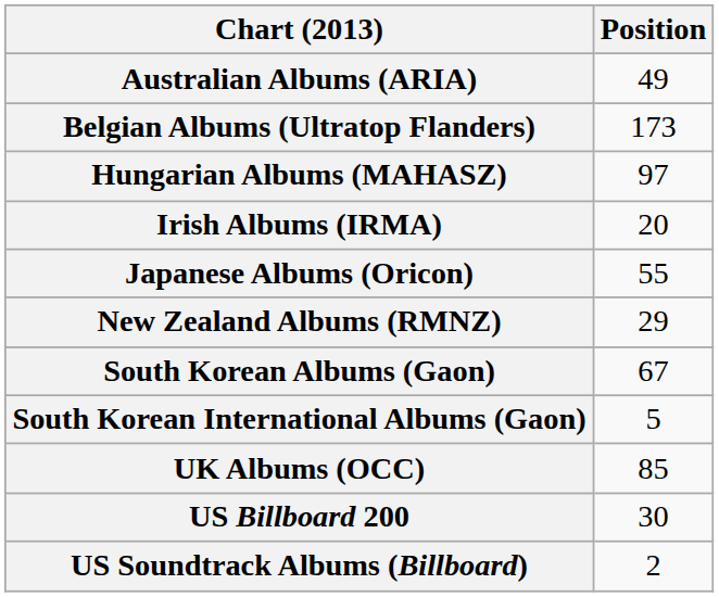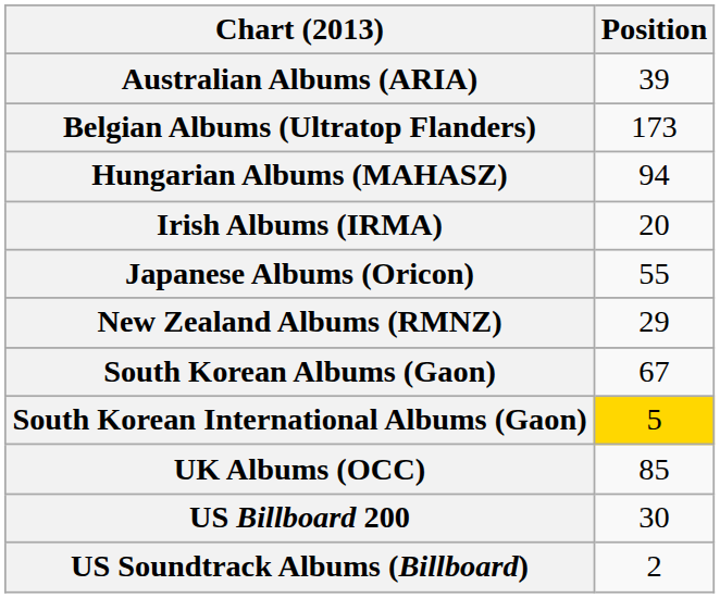 <table class="wikitable sortable plainrowheaders" style="text-align:center">
 <tr>
 <th scope="col">Chart (2013)</th>
 <th scope="col">Position</th>
 </tr>
 <tr>
 <th scope="row">Australian Albums (ARIA)</th>
-<td>49</td>
+<td>39</td>
 </tr>
 <tr>
 <th scope="row">Belgian Albums (Ultratop Flanders)</th>
 <td>173</td>
 </tr>
 <tr>
 <th scope="row">Hungarian Albums (MAHASZ)</th>
-<td>97</td>
+<td>94</td>
 </tr>
 <tr>
 <th scope="row">Irish Albums (IRMA)</th>
 <td>20</td>
 </tr>
 <tr>
 <th scope="row">Japanese Albums (Oricon)</th>
 <td>55</td>
 </tr>
 <tr>
 <th scope="row">New Zealand Albums (RMNZ)</th>
 <td>29</td>
 </tr>
 <tr>
 <th scope="row">South Korean Albums (Gaon)</th>
 <td>67</td>
 </tr>
 <tr>
 <th scope="row">South Korean International Albums (Gaon)</th>
-<td>5</td>
+<td style="background: gold;">5</td>
 </tr>
 <tr>
 <th scope="row">UK Albums (OCC)</th>
 <td>85</td>
 </tr>
 <tr>
 <th scope="row">US <em>Billboard</em> 200</th>
 <td>30</td>
 </tr>
 <tr>
 <th scope="row">US Soundtrack Albums (<em>Billboard</em>)</th>
 <td>2</td>
 </tr>
 </table>
